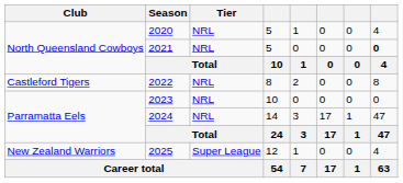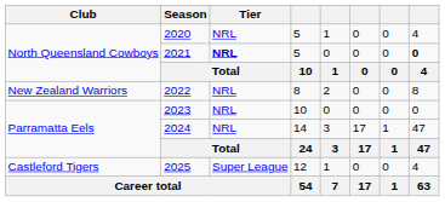 <table class="wikitable defaultcenter">
 <tr>
 <th>Club</th>
 <th>Season</th>
 <th>Tier</th>
 <th style="width:2em;"></th>
 <th style="width:2em;"></th>
 <th style="width:2em;"></th>
 <th style="width:2em;"></th>
 <th style="width:2em;"></th>
 </tr>
 <tr>
 <td rowspan="3" style="text-align:left;"> <a href='#'>North Queensland Cowboys</a></td>
 <td><a href='#'>2020</a></td>
 <td><a href='#'>NRL</a></td>
 <td>5</td>
 <td>1</td>
 <td>0</td>
 <td>0</td>
 <td>4</td>
 </tr>
 <tr>
 <td><a href='#'>2021</a></td>
-<td><a href='#'>NRL</a></td>
+<td><strong><a href='#'>NRL</a></strong></td>
 <td>5</td>
 <td>0</td>
 <td>0</td>
 <td>0</td>
 <td><strong>0</strong></td>
 </tr>
 <tr>
 <th colspan="2">Total</th>
 <th>10</th>
 <th>1</th>
 <th>0</th>
 <th>0</th>
 <th>4</th>
 </tr>
 <tr>
-<td style="text-align:left;"> <a href='#'>Castleford Tigers</a></td>
+<td style="text-align:left;"> <a href='#'>New Zealand Warriors</a></td>
 <td><a href='#'>2022</a></td>
 <td><a href='#'>NRL</a></td>
 <td>8</td>
 <td>2</td>
 <td>0</td>
 <td>0</td>
 <td>8</td>
 </tr>
 <tr>
 <td rowspan="3" style="text-align:left;"> <a href='#'>Parramatta Eels</a></td>
 <td><a href='#'>2023</a></td>
 <td><a href='#'>NRL</a></td>
 <td>10</td>
 <td>0</td>
 <td>0</td>
 <td>0</td>
 <td>0</td>
 </tr>
 <tr>
 <td><a href='#'>2024</a></td>
 <td><a href='#'>NRL</a></td>
 <td>14</td>
 <td>3</td>
 <td>17</td>
 <td>1</td>
 <td>47</td>
 </tr>
 <tr>
 <th colspan="2">Total</th>
 <th>24</th>
 <th>3</th>
 <th>17</th>
 <th>1</th>
 <th>47</th>
 </tr>
 <tr>
-<td style="text-align:left;"> <a href='#'>New Zealand Warriors</a></td>
+<td style="text-align:left;"> <a href='#'>Castleford Tigers</a></td>
 <td><a href='#'>2025</a></td>
 <td><a href='#'>Super League</a></td>
 <td>12</td>
 <td>1</td>
 <td>0</td>
 <td>0</td>
 <td>4</td>
 </tr>
 <tr>
 <th colspan="3">Career total</th>
 <th>54</th>
 <th>7</th>
 <th>17</th>
 <th>1</th>
 <th>63</th>
 </tr>
 </table>
